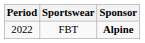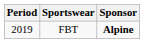 <table class="wikitable" style="text-align: center">
 <tr>
 <th>Period</th>
 <th>Sportswear</th>
 <th>Sponsor</th>
 </tr>
 <tr>
-<td>2022</td>
+<td>2019</td>
 <td> FBT</td>
 <td rowspan=1><strong> Alpine</strong></td>
 </tr>
 </table>
